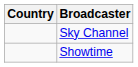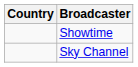 <table class="wikitable">
 <tr>
 <th align=center>Country</th>
 <th align=center>Broadcaster</th>
 </tr>
 <tr>
 <td></td>
-<td><a href='#'>Sky Channel</a></td>
+<td><a href='#'>Showtime</a></td>
 </tr>
 <tr>
 <td></td>
-<td><a href='#'>Showtime</a></td>
+<td><a href='#'>Sky Channel</a></td>
 </tr>
 </table>
